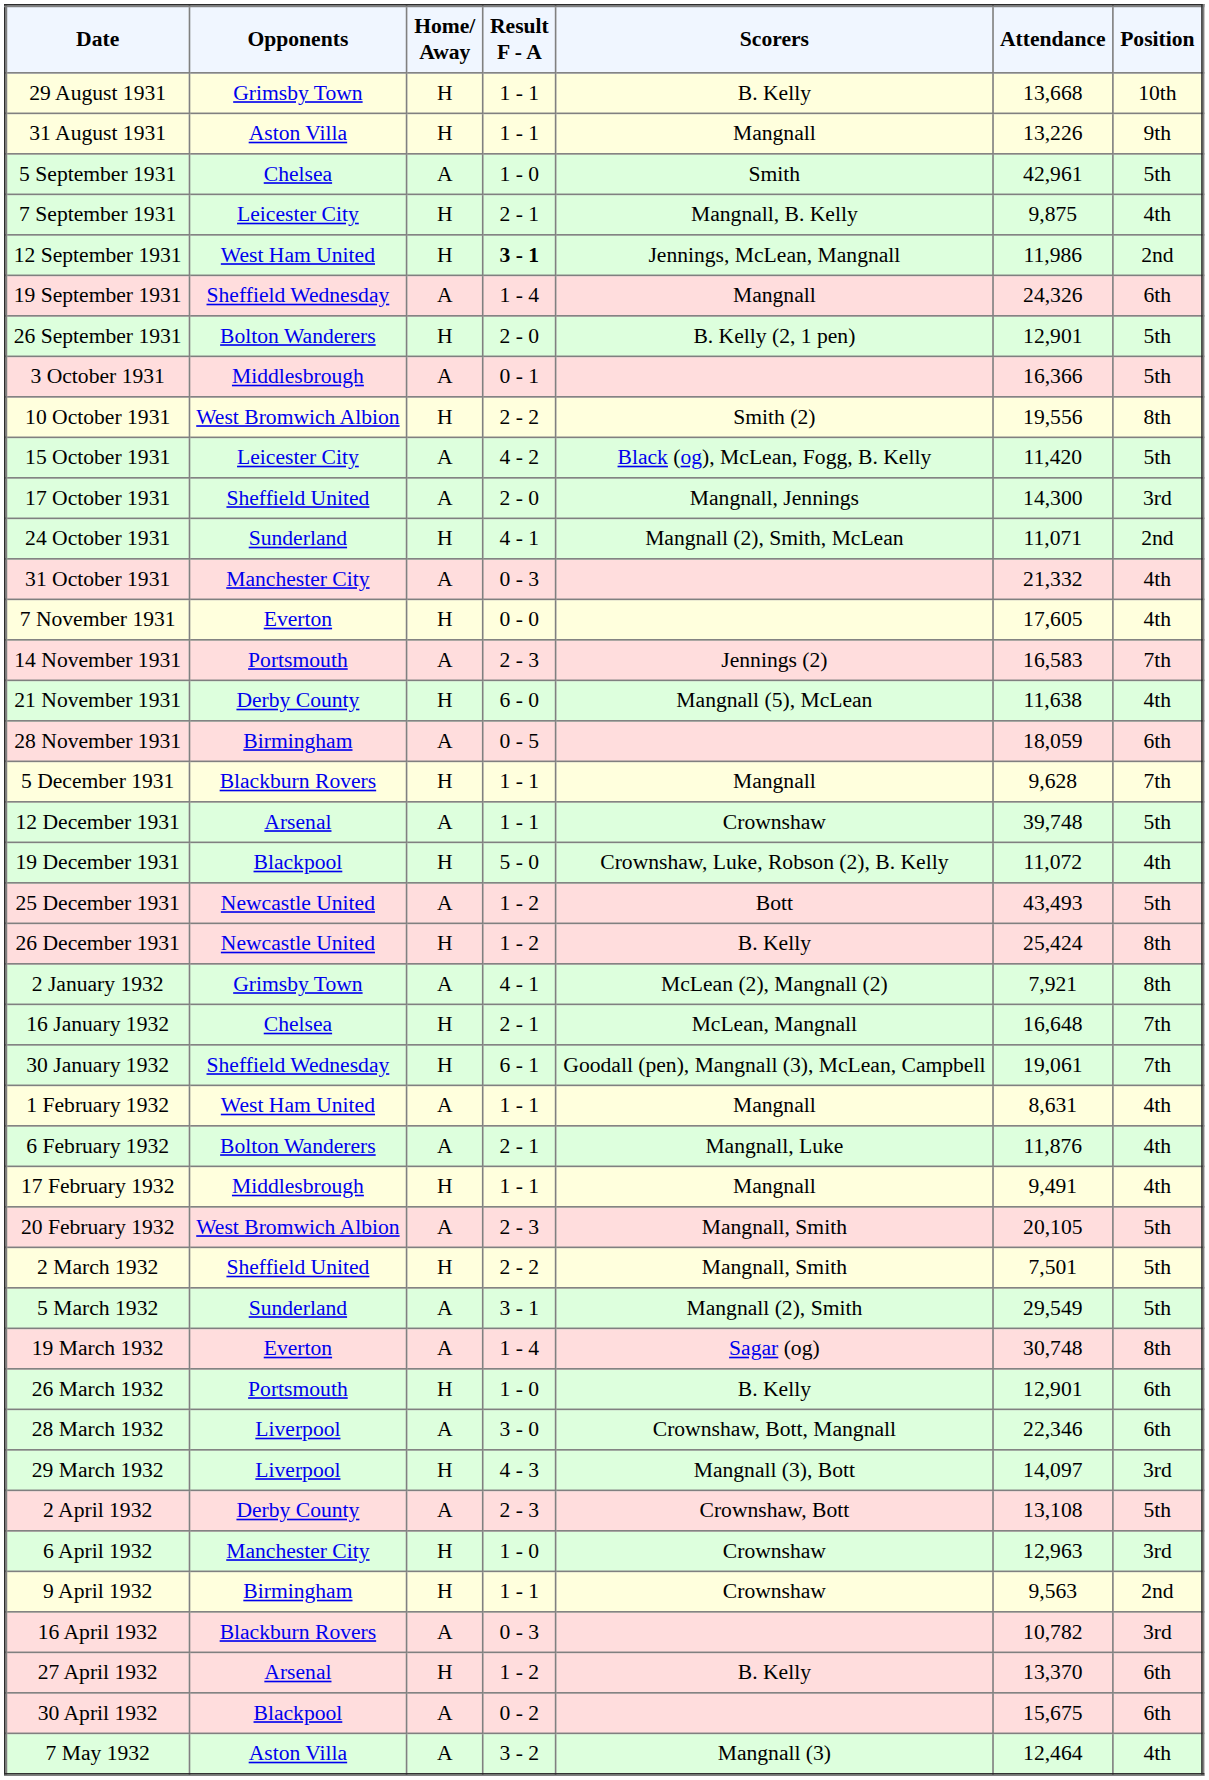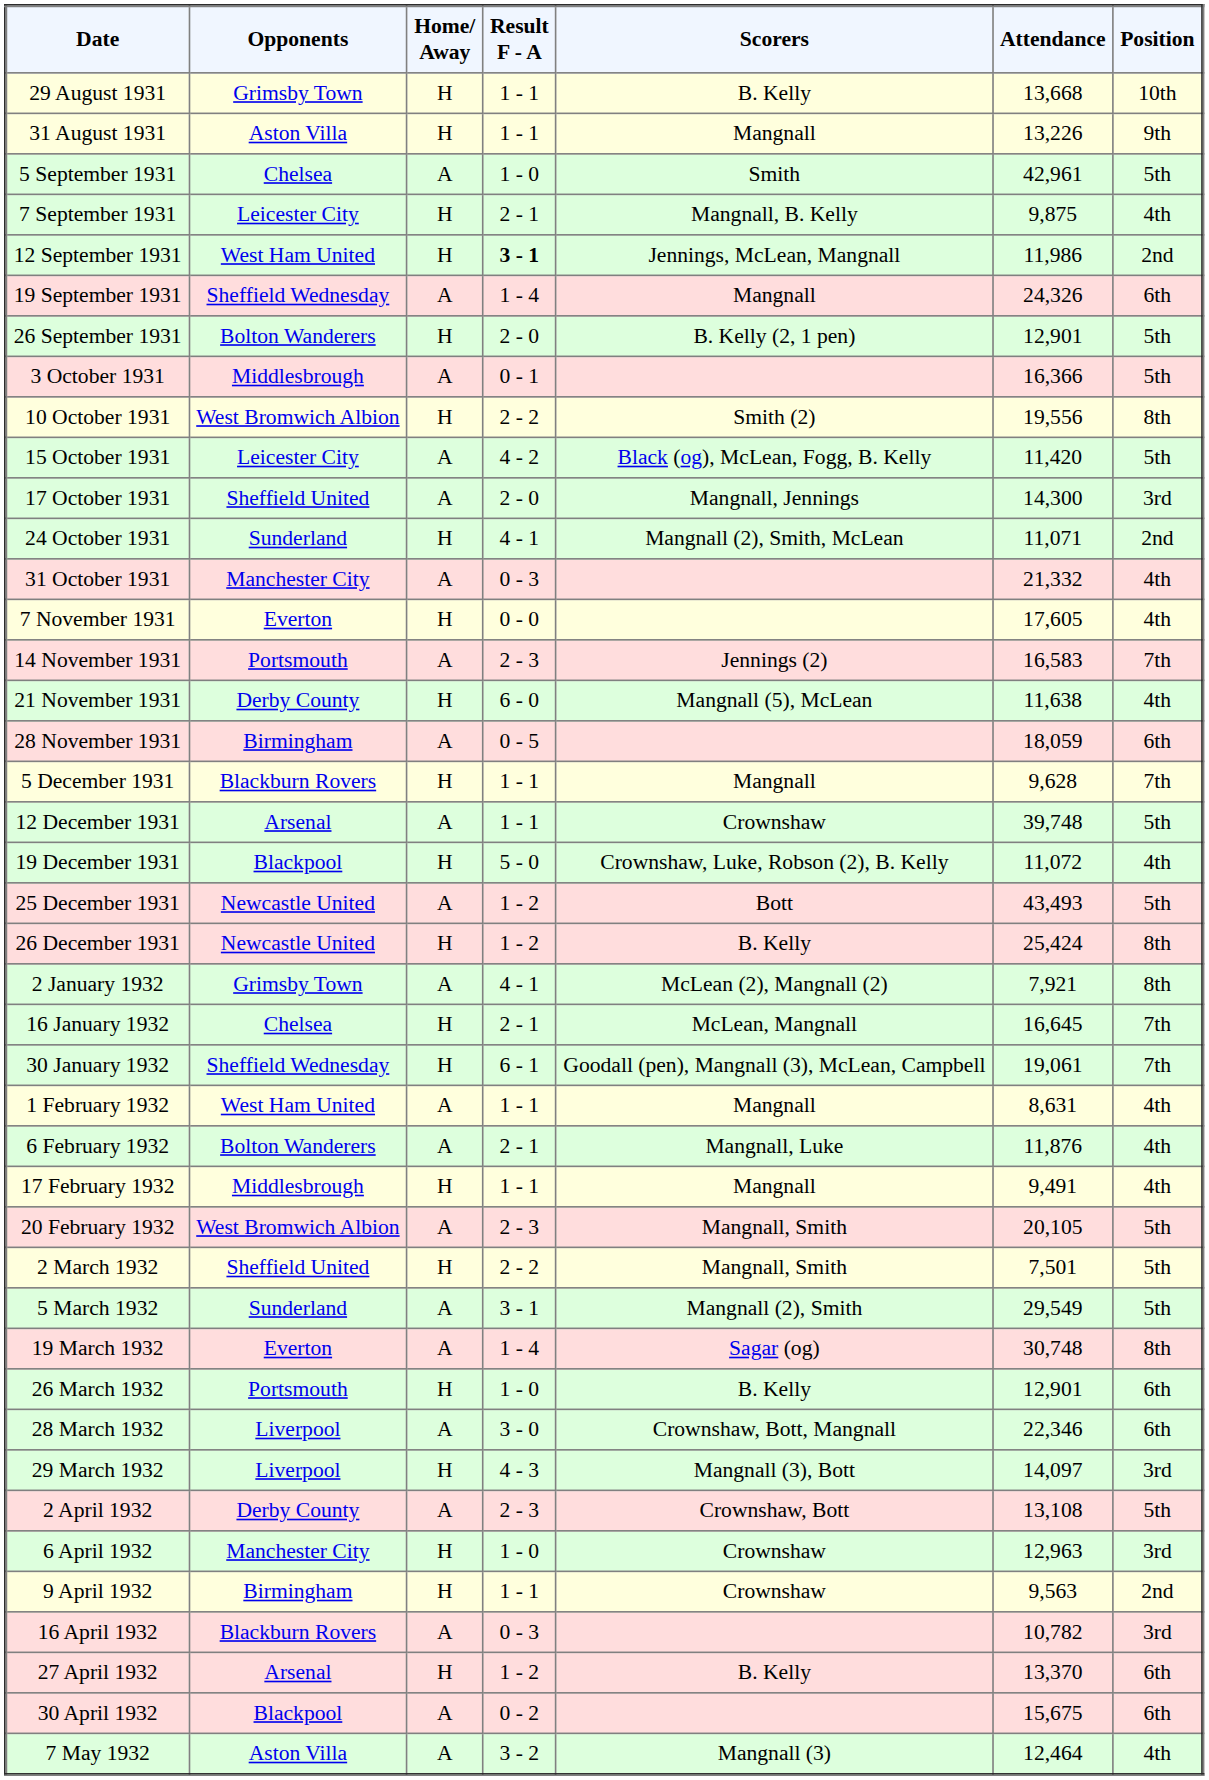 <table border="2" cellpadding="4" style="border-collapse:collapse; text-align:center; font-size:smaller;">
 <tr style="background:#f0f6ff;">
 <th><strong>Date</strong></th>
 <th><strong>Opponents</strong></th>
 <th><strong>Home/<br>Away</strong></th>
 <th><strong>Result<br>F - A</strong></th>
 <th><strong>Scorers</strong></th>
 <th><strong>Attendance</strong></th>
 <th><strong>Position</strong></th>
 </tr>
 <tr bgcolor="#ffffdd">
 <td>29 August 1931</td>
 <td><a href='#'>Grimsby Town</a></td>
 <td>H</td>
 <td>1 - 1</td>
 <td>B. Kelly</td>
 <td>13,668</td>
 <td>10th</td>
 </tr>
 <tr bgcolor="#ffffdd">
 <td>31 August 1931</td>
 <td><a href='#'>Aston Villa</a></td>
 <td>H</td>
 <td>1 - 1</td>
 <td>Mangnall</td>
 <td>13,226</td>
 <td>9th</td>
 </tr>
 <tr bgcolor="#ddffdd">
 <td>5 September 1931</td>
 <td><a href='#'>Chelsea</a></td>
 <td>A</td>
 <td>1 - 0</td>
 <td>Smith</td>
 <td>42,961</td>
 <td>5th</td>
 </tr>
 <tr bgcolor="#ddffdd">
 <td>7 September 1931</td>
 <td><a href='#'>Leicester City</a></td>
 <td>H</td>
 <td>2 - 1</td>
 <td>Mangnall, B. Kelly</td>
 <td>9,875</td>
 <td>4th</td>
 </tr>
 <tr bgcolor="#ddffdd">
 <td>12 September 1931</td>
 <td><a href='#'>West Ham United</a></td>
 <td>H</td>
 <td><strong>3 - 1</strong></td>
 <td>Jennings, McLean, Mangnall</td>
 <td>11,986</td>
 <td>2nd</td>
 </tr>
 <tr bgcolor="#ffdddd">
 <td>19 September 1931</td>
 <td><a href='#'>Sheffield Wednesday</a></td>
 <td>A</td>
 <td>1 - 4</td>
 <td>Mangnall</td>
 <td>24,326</td>
 <td>6th</td>
 </tr>
 <tr bgcolor="#ddffdd">
 <td>26 September 1931</td>
 <td><a href='#'>Bolton Wanderers</a></td>
 <td>H</td>
 <td>2 - 0</td>
 <td>B. Kelly (2, 1 pen)</td>
 <td>12,901</td>
 <td>5th</td>
 </tr>
 <tr bgcolor="#ffdddd">
 <td>3 October 1931</td>
 <td><a href='#'>Middlesbrough</a></td>
 <td>A</td>
 <td>0 - 1</td>
 <td></td>
 <td>16,366</td>
 <td>5th</td>
 </tr>
 <tr bgcolor="#ffffdd">
 <td>10 October 1931</td>
 <td><a href='#'>West Bromwich Albion</a></td>
 <td>H</td>
 <td>2 - 2</td>
 <td>Smith (2)</td>
 <td>19,556</td>
 <td>8th</td>
 </tr>
 <tr bgcolor="#ddffdd">
 <td>15 October 1931</td>
 <td><a href='#'>Leicester City</a></td>
 <td>A</td>
 <td>4 - 2</td>
 <td><a href='#'>Black</a> (<a href='#'>og</a>), McLean, Fogg, B. Kelly</td>
 <td>11,420</td>
 <td>5th</td>
 </tr>
 <tr bgcolor="#ddffdd">
 <td>17 October 1931</td>
 <td><a href='#'>Sheffield United</a></td>
 <td>A</td>
 <td>2 - 0</td>
 <td>Mangnall, Jennings</td>
 <td>14,300</td>
 <td>3rd</td>
 </tr>
 <tr bgcolor="#ddffdd">
 <td>24 October 1931</td>
 <td><a href='#'>Sunderland</a></td>
 <td>H</td>
 <td>4 - 1</td>
 <td>Mangnall (2), Smith, McLean</td>
 <td>11,071</td>
 <td>2nd</td>
 </tr>
 <tr bgcolor="#ffdddd">
 <td>31 October 1931</td>
 <td><a href='#'>Manchester City</a></td>
 <td>A</td>
 <td>0 - 3</td>
 <td></td>
 <td>21,332</td>
 <td>4th</td>
 </tr>
 <tr bgcolor="#ffffdd">
 <td>7 November 1931</td>
 <td><a href='#'>Everton</a></td>
 <td>H</td>
 <td>0 - 0</td>
 <td></td>
 <td>17,605</td>
 <td>4th</td>
 </tr>
 <tr bgcolor="#ffdddd">
 <td>14 November 1931</td>
 <td><a href='#'>Portsmouth</a></td>
 <td>A</td>
 <td>2 - 3</td>
 <td>Jennings (2)</td>
 <td>16,583</td>
 <td>7th</td>
 </tr>
 <tr bgcolor="#ddffdd">
 <td>21 November 1931</td>
 <td><a href='#'>Derby County</a></td>
 <td>H</td>
 <td>6 - 0</td>
 <td>Mangnall (5), McLean</td>
 <td>11,638</td>
 <td>4th</td>
 </tr>
 <tr bgcolor="#ffdddd">
 <td>28 November 1931</td>
 <td><a href='#'>Birmingham</a></td>
 <td>A</td>
 <td>0 - 5</td>
 <td></td>
 <td>18,059</td>
 <td>6th</td>
 </tr>
 <tr bgcolor="#ffffdd">
 <td>5 December 1931</td>
 <td><a href='#'>Blackburn Rovers</a></td>
 <td>H</td>
 <td>1 - 1</td>
 <td>Mangnall</td>
 <td>9,628</td>
 <td>7th</td>
 </tr>
 <tr bgcolor="#ddffdd">
 <td>12 December 1931</td>
 <td><a href='#'>Arsenal</a></td>
 <td>A</td>
 <td>1 - 1</td>
 <td>Crownshaw</td>
 <td>39,748</td>
 <td>5th</td>
 </tr>
 <tr bgcolor="#ddffdd">
 <td>19 December 1931</td>
 <td><a href='#'>Blackpool</a></td>
 <td>H</td>
 <td>5 - 0</td>
 <td>Crownshaw, Luke, Robson (2), B. Kelly</td>
 <td>11,072</td>
 <td>4th</td>
 </tr>
 <tr bgcolor="#ffdddd">
 <td>25 December 1931</td>
 <td><a href='#'>Newcastle United</a></td>
 <td>A</td>
 <td>1 - 2</td>
 <td>Bott</td>
 <td>43,493</td>
 <td>5th</td>
 </tr>
 <tr bgcolor="#ffdddd">
 <td>26 December 1931</td>
 <td><a href='#'>Newcastle United</a></td>
 <td>H</td>
 <td>1 - 2</td>
 <td>B. Kelly</td>
 <td>25,424</td>
 <td>8th</td>
 </tr>
 <tr bgcolor="#ddffdd">
 <td>2 January 1932</td>
 <td><a href='#'>Grimsby Town</a></td>
 <td>A</td>
 <td>4 - 1</td>
 <td>McLean (2), Mangnall (2)</td>
 <td>7,921</td>
 <td>8th</td>
 </tr>
 <tr bgcolor="#ddffdd">
 <td>16 January 1932</td>
 <td><a href='#'>Chelsea</a></td>
 <td>H</td>
 <td>2 - 1</td>
 <td>McLean, Mangnall</td>
-<td>16,648</td>
+<td>16,645</td>
 <td>7th</td>
 </tr>
 <tr bgcolor="#ddffdd">
 <td>30 January 1932</td>
 <td><a href='#'>Sheffield Wednesday</a></td>
 <td>H</td>
 <td>6 - 1</td>
 <td>Goodall (pen), Mangnall (3), McLean, Campbell</td>
 <td>19,061</td>
 <td>7th</td>
 </tr>
 <tr bgcolor="#ffffdd">
 <td>1 February 1932</td>
 <td><a href='#'>West Ham United</a></td>
 <td>A</td>
 <td>1 - 1</td>
 <td>Mangnall</td>
 <td>8,631</td>
 <td>4th</td>
 </tr>
 <tr bgcolor="#ddffdd">
 <td>6 February 1932</td>
 <td><a href='#'>Bolton Wanderers</a></td>
 <td>A</td>
 <td>2 - 1</td>
 <td>Mangnall, Luke</td>
 <td>11,876</td>
 <td>4th</td>
 </tr>
 <tr bgcolor="#ffffdd">
 <td>17 February 1932</td>
 <td><a href='#'>Middlesbrough</a></td>
 <td>H</td>
 <td>1 - 1</td>
 <td>Mangnall</td>
 <td>9,491</td>
 <td>4th</td>
 </tr>
 <tr bgcolor="#ffdddd">
 <td>20 February 1932</td>
 <td><a href='#'>West Bromwich Albion</a></td>
 <td>A</td>
 <td>2 - 3</td>
 <td>Mangnall, Smith</td>
 <td>20,105</td>
 <td>5th</td>
 </tr>
 <tr bgcolor="#ffffdd">
 <td>2 March 1932</td>
 <td><a href='#'>Sheffield United</a></td>
 <td>H</td>
 <td>2 - 2</td>
 <td>Mangnall, Smith</td>
 <td>7,501</td>
 <td>5th</td>
 </tr>
 <tr bgcolor="#ddffdd">
 <td>5 March 1932</td>
 <td><a href='#'>Sunderland</a></td>
 <td>A</td>
 <td>3 - 1</td>
 <td>Mangnall (2), Smith</td>
 <td>29,549</td>
 <td>5th</td>
 </tr>
 <tr bgcolor="#ffdddd">
 <td>19 March 1932</td>
 <td><a href='#'>Everton</a></td>
 <td>A</td>
 <td>1 - 4</td>
 <td><a href='#'>Sagar</a> (og)</td>
 <td>30,748</td>
 <td>8th</td>
 </tr>
 <tr bgcolor="#ddffdd">
 <td>26 March 1932</td>
 <td><a href='#'>Portsmouth</a></td>
 <td>H</td>
 <td>1 - 0</td>
 <td>B. Kelly</td>
 <td>12,901</td>
 <td>6th</td>
 </tr>
 <tr bgcolor="#ddffdd">
 <td>28 March 1932</td>
 <td><a href='#'>Liverpool</a></td>
 <td>A</td>
 <td>3 - 0</td>
 <td>Crownshaw, Bott, Mangnall</td>
 <td>22,346</td>
 <td>6th</td>
 </tr>
 <tr bgcolor="#ddffdd">
 <td>29 March 1932</td>
 <td><a href='#'>Liverpool</a></td>
 <td>H</td>
 <td>4 - 3</td>
 <td>Mangnall (3), Bott</td>
 <td>14,097</td>
 <td>3rd</td>
 </tr>
 <tr bgcolor="#ffdddd">
 <td>2 April 1932</td>
 <td><a href='#'>Derby County</a></td>
 <td>A</td>
 <td>2 - 3</td>
 <td>Crownshaw, Bott</td>
 <td>13,108</td>
 <td>5th</td>
 </tr>
 <tr bgcolor="#ddffdd">
 <td>6 April 1932</td>
 <td><a href='#'>Manchester City</a></td>
 <td>H</td>
 <td>1 - 0</td>
 <td>Crownshaw</td>
 <td>12,963</td>
 <td>3rd</td>
 </tr>
 <tr bgcolor="#ffffdd">
 <td>9 April 1932</td>
 <td><a href='#'>Birmingham</a></td>
 <td>H</td>
 <td>1 - 1</td>
 <td>Crownshaw</td>
 <td>9,563</td>
 <td>2nd</td>
 </tr>
 <tr bgcolor="#ffdddd">
 <td>16 April 1932</td>
 <td><a href='#'>Blackburn Rovers</a></td>
 <td>A</td>
 <td>0 - 3</td>
 <td></td>
 <td>10,782</td>
 <td>3rd</td>
 </tr>
 <tr bgcolor="#ffdddd">
 <td>27 April 1932</td>
 <td><a href='#'>Arsenal</a></td>
 <td>H</td>
 <td>1 - 2</td>
 <td>B. Kelly</td>
 <td>13,370</td>
 <td>6th</td>
 </tr>
 <tr bgcolor="#ffdddd">
 <td>30 April 1932</td>
 <td><a href='#'>Blackpool</a></td>
 <td>A</td>
 <td>0 - 2</td>
 <td></td>
 <td>15,675</td>
 <td>6th</td>
 </tr>
 <tr bgcolor="#ddffdd">
 <td>7 May 1932</td>
 <td><a href='#'>Aston Villa</a></td>
 <td>A</td>
 <td>3 - 2</td>
 <td>Mangnall (3)</td>
 <td>12,464</td>
 <td>4th</td>
 </tr>
 </table>
